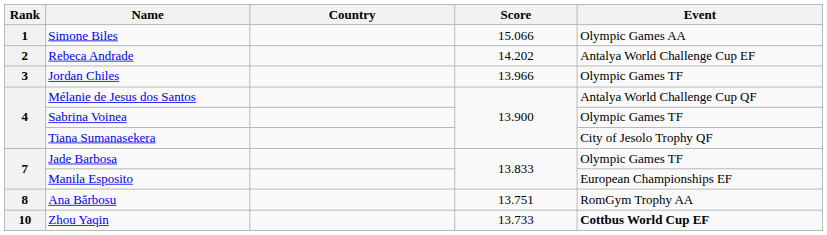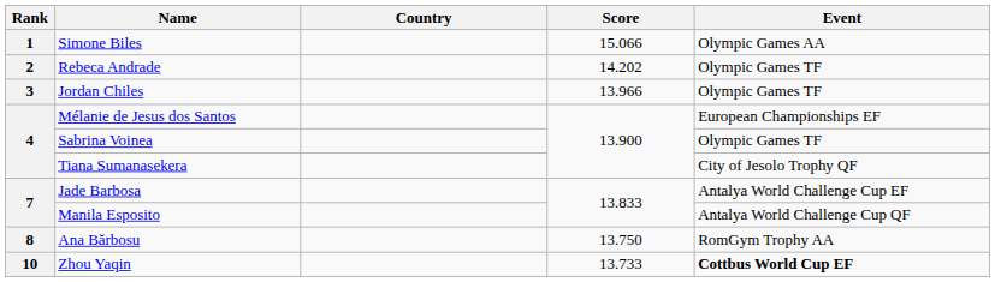 <table class="wikitable sortable" style="width:80%;">
 <tr>
 <th style="text-align:center; width:5%;">Rank</th>
 <th style="text-align:center; width:25%;">Name</th>
 <th style="text-align:center; width:25%;">Country</th>
 <th style="text-align:center; width:15%;">Score</th>
 <th style="text-align:center; width:30%;">Event</th>
 </tr>
 <tr>
 <th>1</th>
 <td><a href='#'>Simone Biles</a></td>
 <td></td>
 <td align="center">15.066</td>
 <td>Olympic Games AA</td>
 </tr>
 <tr>
 <th>2</th>
 <td><a href='#'>Rebeca Andrade</a></td>
 <td></td>
 <td align="center">14.202</td>
-<td>Antalya World Challenge Cup EF</td>
+<td>Olympic Games TF</td>
 </tr>
 <tr>
 <th>3</th>
 <td><a href='#'>Jordan Chiles</a></td>
 <td></td>
 <td align="center">13.966</td>
 <td>Olympic Games TF</td>
 </tr>
 <tr>
 <th rowspan=3>4</th>
 <td><a href='#'>Mélanie de Jesus dos Santos</a></td>
 <td></td>
 <td rowspan=3 align="center">13.900</td>
-<td>Antalya World Challenge Cup QF</td>
+<td>European Championships EF</td>
 </tr>
 <tr>
 <td><a href='#'>Sabrina Voinea</a></td>
 <td></td>
 <td>Olympic Games TF</td>
 </tr>
 <tr>
 <td><a href='#'>Tiana Sumanasekera</a></td>
 <td></td>
 <td>City of Jesolo Trophy QF</td>
 </tr>
 <tr>
 <th rowspan=2>7</th>
 <td><a href='#'>Jade Barbosa</a></td>
 <td></td>
 <td rowspan=2 align="center">13.833</td>
-<td>Olympic Games TF</td>
+<td>Antalya World Challenge Cup EF</td>
 </tr>
 <tr>
 <td><a href='#'>Manila Esposito</a></td>
 <td></td>
-<td>European Championships EF</td>
+<td>Antalya World Challenge Cup QF</td>
 </tr>
 <tr>
 <th>8</th>
 <td><a href='#'>Ana Bărbosu</a></td>
 <td></td>
-<td align="center">13.751</td>
+<td align="center">13.750</td>
 <td>RomGym Trophy AA</td>
 </tr>
 <tr>
 <th>10</th>
 <td><a href='#'>Zhou Yaqin</a></td>
 <td></td>
 <td align="center">13.733</td>
 <td><strong>Cottbus World Cup EF</strong></td>
 </tr>
 </table>
